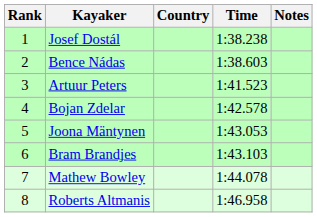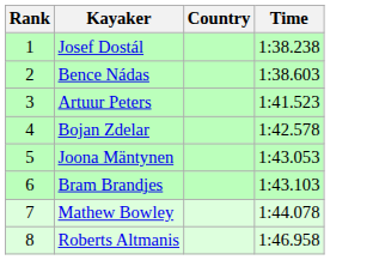 <table class="wikitable" style="text-align:center">
 <tr>
 <th>Rank</th>
 <th>Kayaker</th>
 <th>Country</th>
 <th>Time</th>
-<th>Notes</th>
 </tr>
 <tr bgcolor=bbffbb>
 <td>1</td>
 <td align="left"><a href='#'>Josef Dostál</a></td>
 <td align="left"></td>
 <td>1:38.238</td>
-<td></td>
 </tr>
 <tr bgcolor=bbffbb>
 <td>2</td>
 <td align="left"><a href='#'>Bence Nádas</a></td>
 <td align="left"></td>
 <td>1:38.603</td>
-<td></td>
 </tr>
 <tr bgcolor=bbffbb>
 <td>3</td>
 <td align="left"><a href='#'>Artuur Peters</a></td>
 <td align="left"></td>
 <td>1:41.523</td>
-<td></td>
 </tr>
 <tr bgcolor=bbffbb>
 <td>4</td>
 <td align="left"><a href='#'>Bojan Zdelar</a></td>
 <td align="left"></td>
 <td>1:42.578</td>
-<td></td>
 </tr>
 <tr bgcolor=bbffbb>
 <td>5</td>
 <td align="left"><a href='#'>Joona Mäntynen</a></td>
 <td align="left"></td>
 <td>1:43.053</td>
-<td></td>
 </tr>
 <tr bgcolor=bbffbb>
 <td>6</td>
 <td align="left"><a href='#'>Bram Brandjes</a></td>
 <td align="left"></td>
 <td>1:43.103</td>
-<td></td>
 </tr>
 <tr bgcolor=ddffdd>
 <td>7</td>
 <td align="left"><a href='#'>Mathew Bowley</a></td>
 <td align="left"></td>
 <td>1:44.078</td>
-<td></td>
 </tr>
 <tr bgcolor=ddffdd>
 <td>8</td>
 <td align="left"><a href='#'>Roberts Altmanis</a></td>
 <td align="left"></td>
 <td>1:46.958</td>
-<td></td>
 </tr>
 </table>
